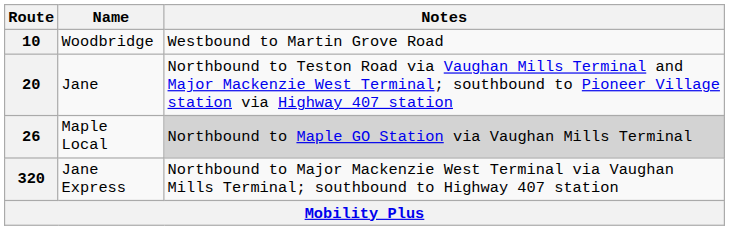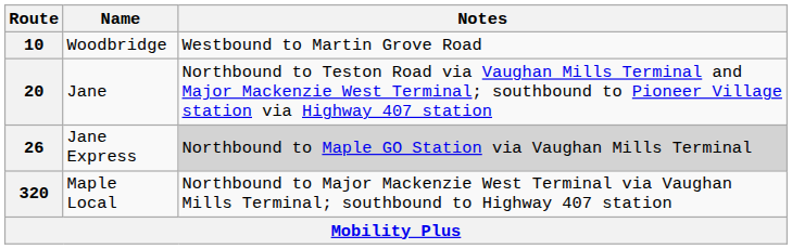 <table class="wikitable">
 <tr>
 <th>Route</th>
 <th>Name</th>
 <th>Notes</th>
 </tr>
 <tr>
 <th>10</th>
 <td>Woodbridge</td>
 <td>Westbound to Martin Grove Road<br></td>
 </tr>
 <tr>
 <th>20</th>
 <td>Jane</td>
 <td>Northbound to Teston Road via <a href='#'>Vaughan Mills Terminal</a> and <a href='#'>Major Mackenzie West Terminal</a>; southbound to <a href='#'>Pioneer Village station</a> via <a href='#'>Highway 407 station</a></td>
 </tr>
 <tr>
 <th>26</th>
-<td>Maple Local</td>
+<td>Jane Express</td>
 <td style="background: lightgrey;">Northbound to <a href='#'>Maple GO Station</a> via Vaughan Mills Terminal<br></td>
 </tr>
 <tr>
 <th>320</th>
-<td>Jane Express</td>
+<td>Maple Local</td>
 <td>Northbound to Major Mackenzie West Terminal via Vaughan Mills Terminal; southbound to Highway 407 station</td>
 </tr>
 <tr>
 <th colspan="3"><a href='#'>Mobility Plus</a></th>
 </tr>
 </table>
